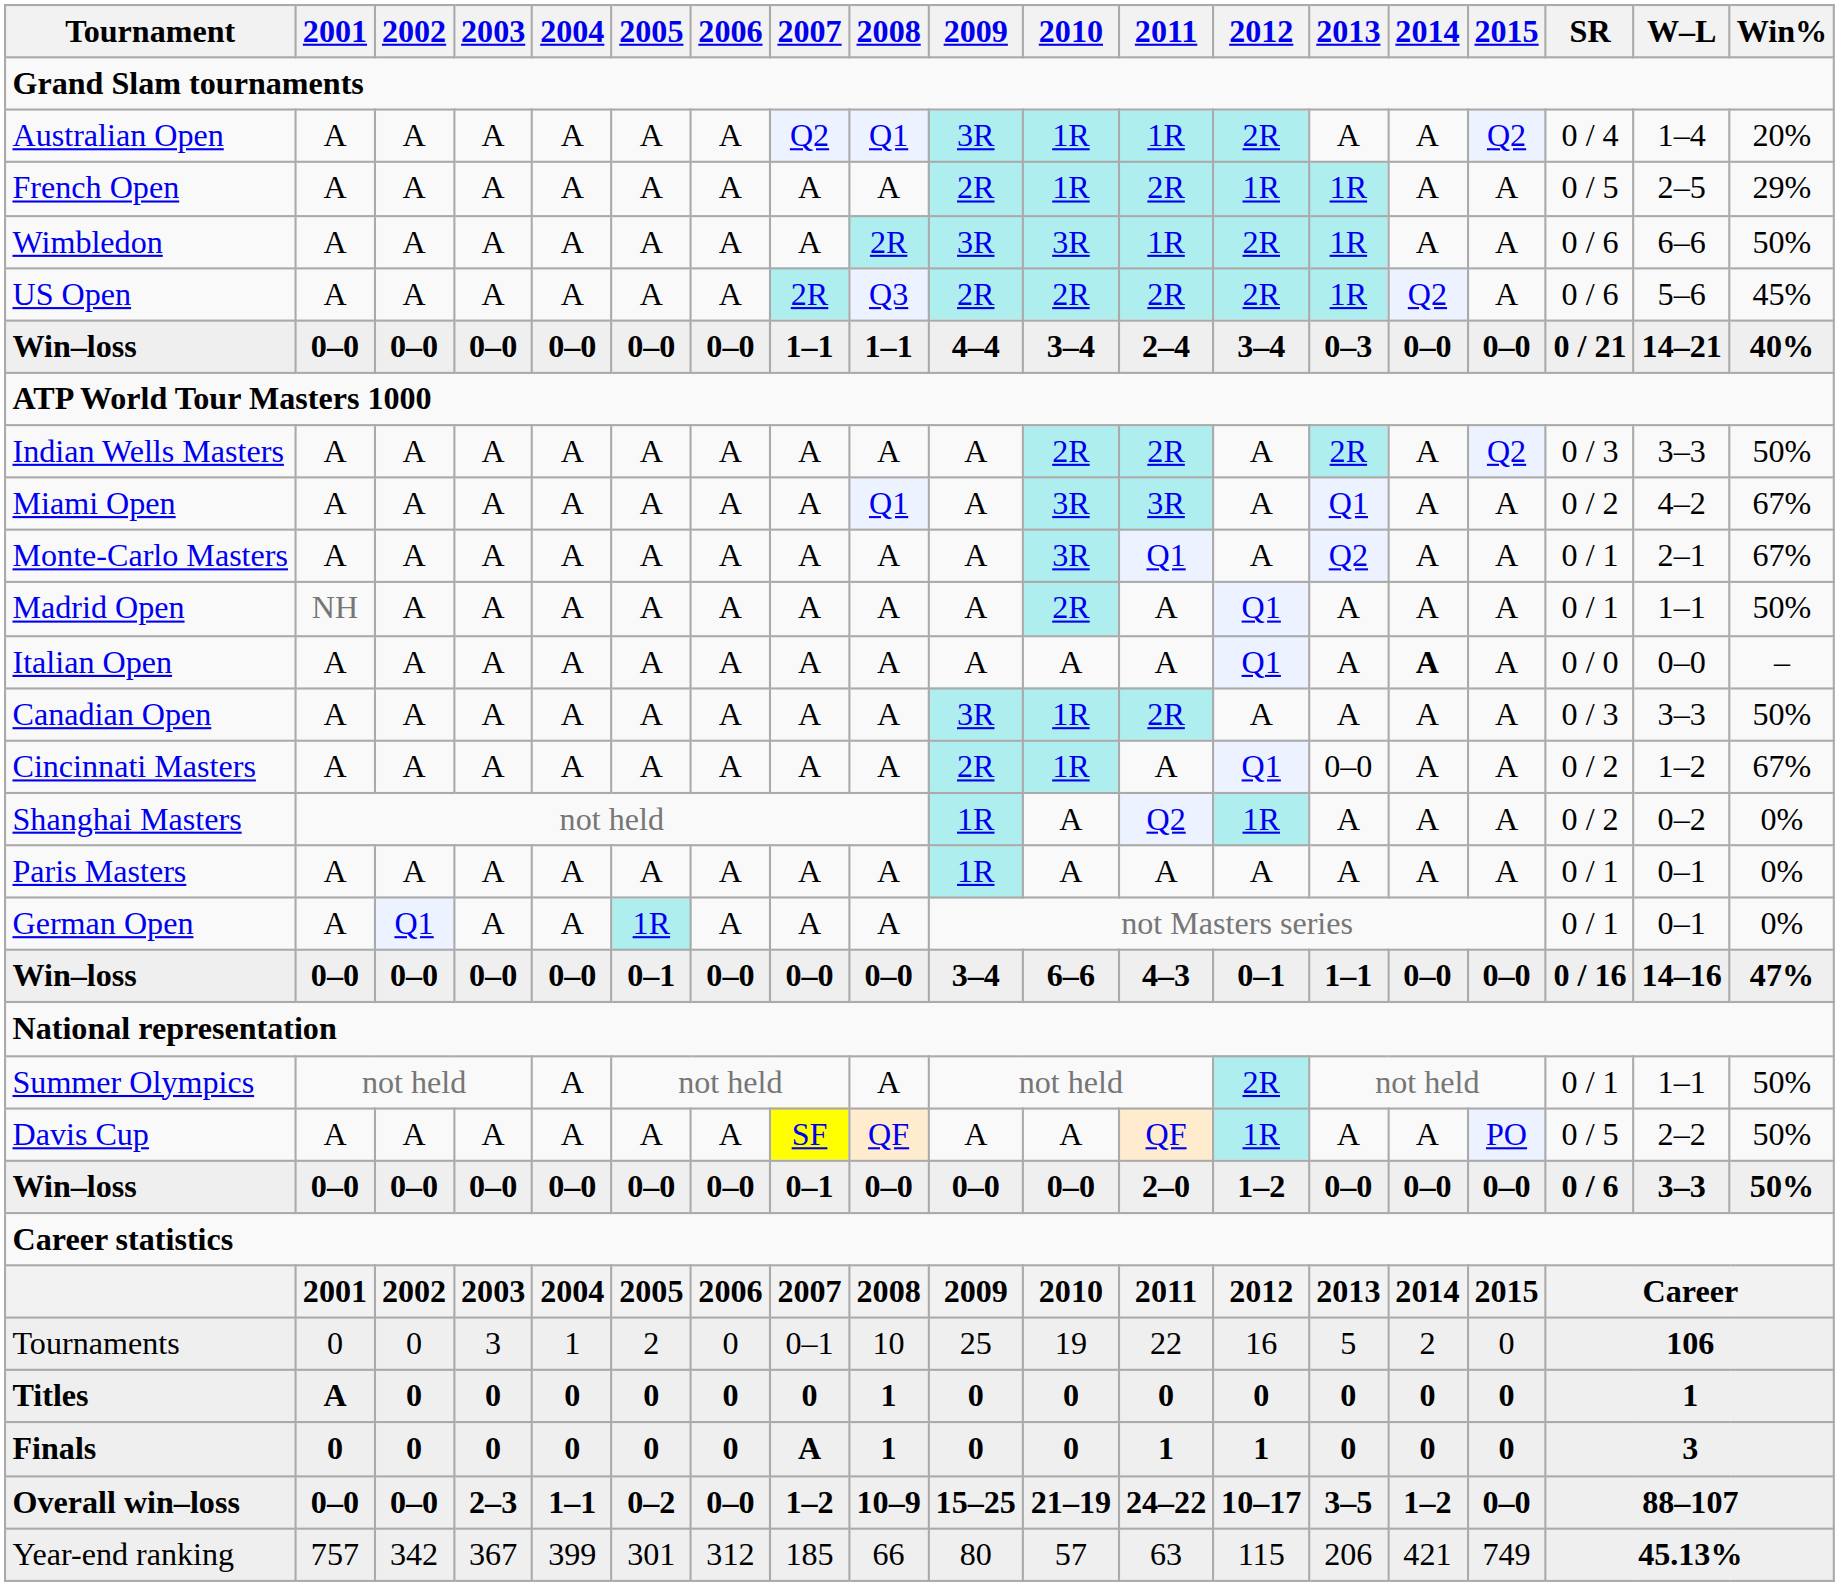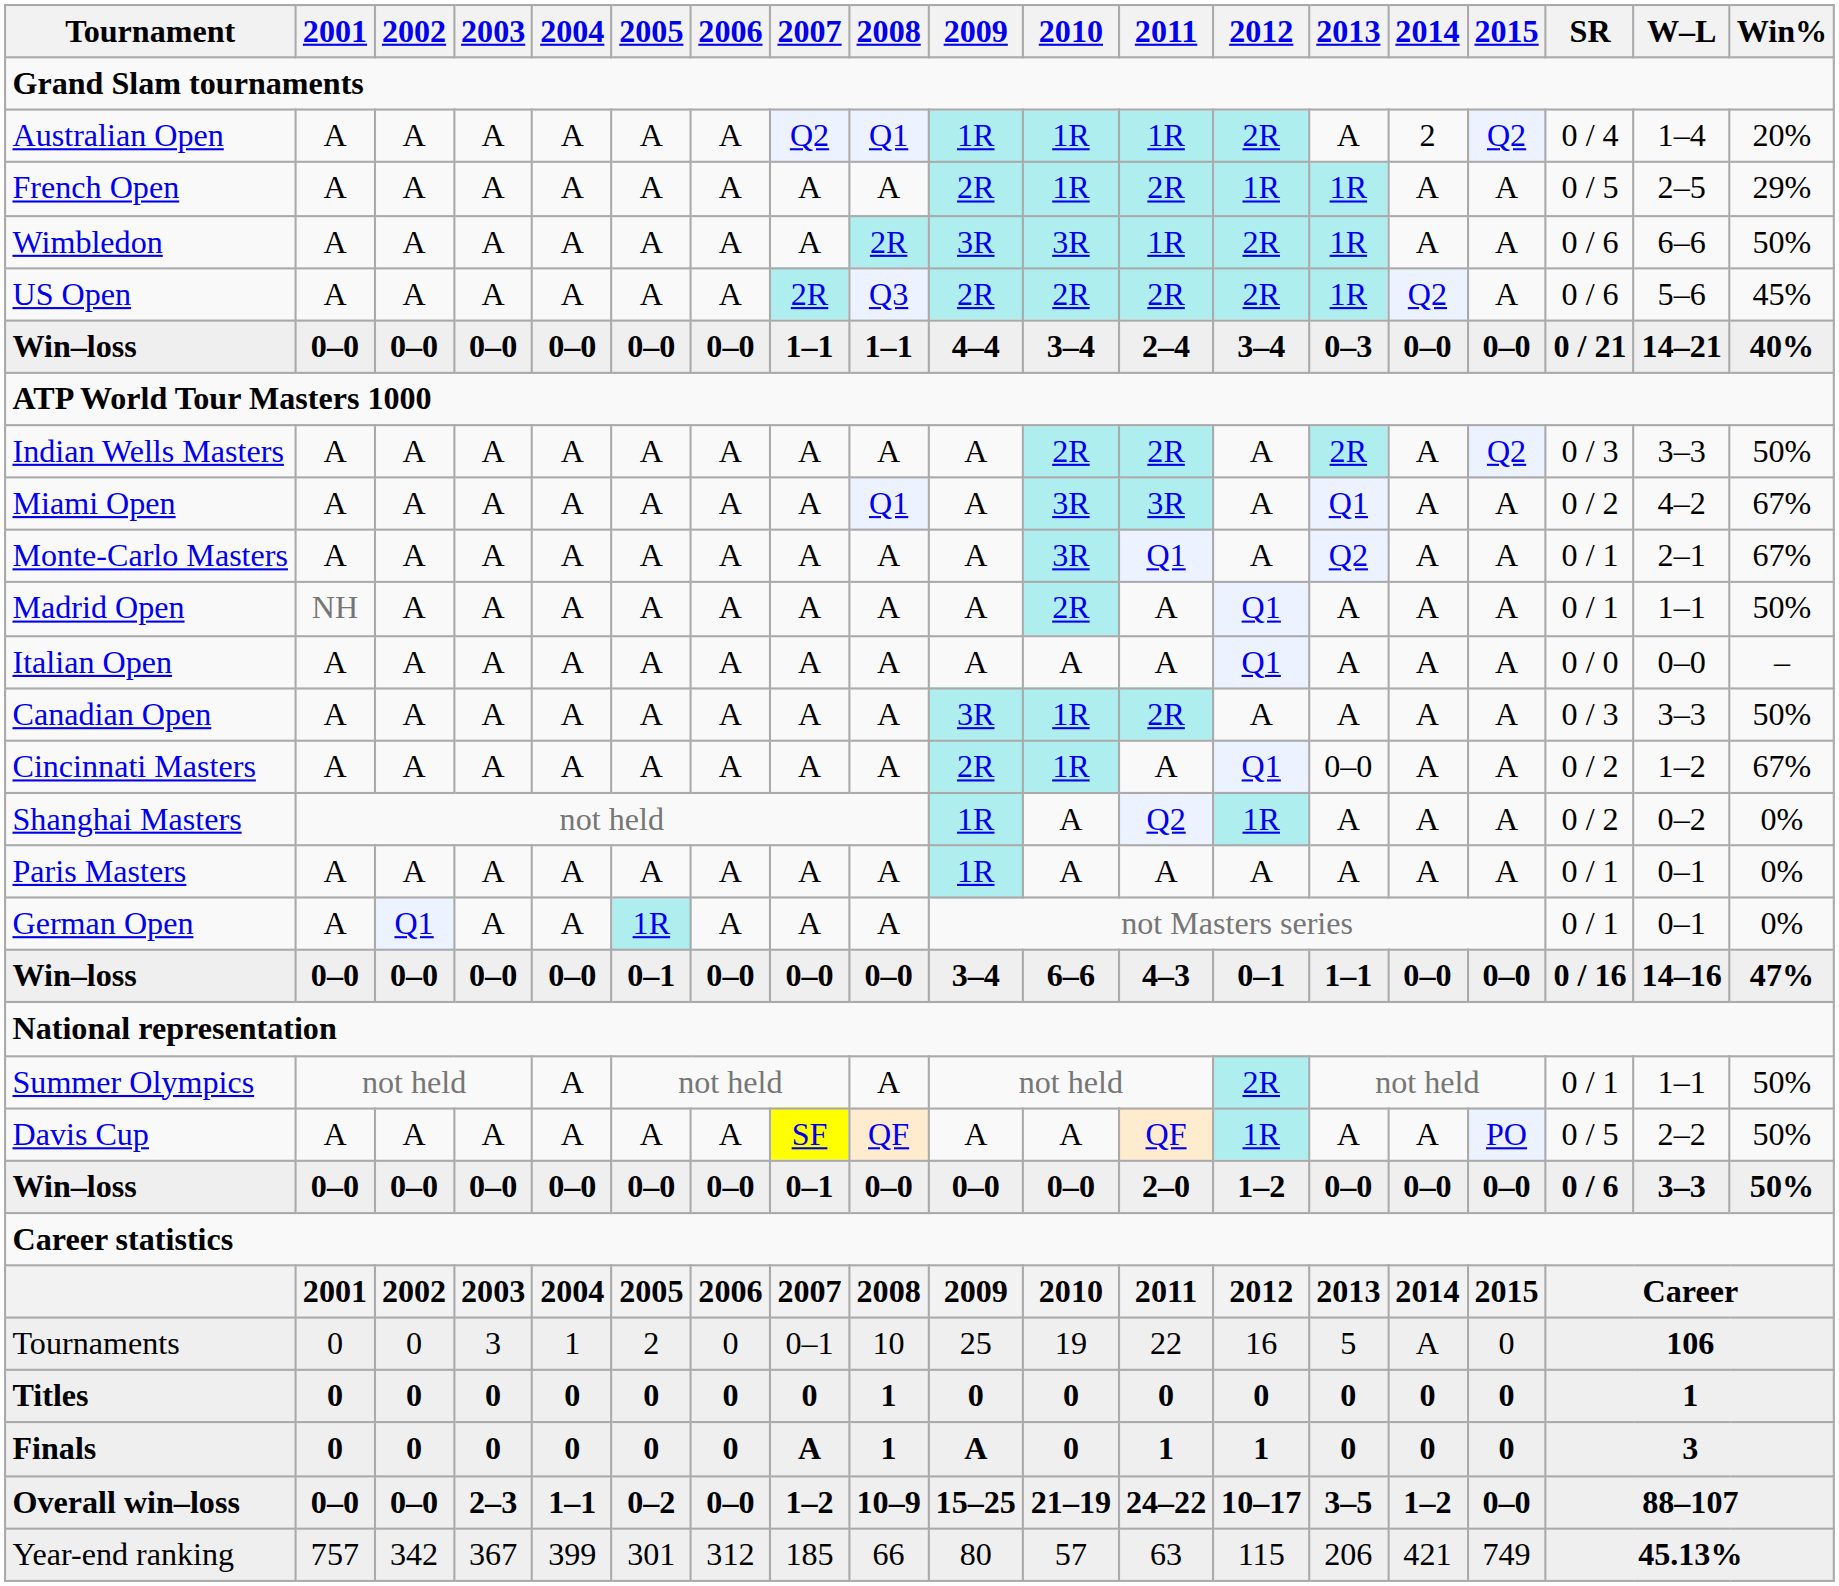 <table class="wikitable nowrap" style=text-align:center;font-size:96%>
 <tr>
 <th>Tournament</th>
 <th><a href='#'>2001</a></th>
 <th><a href='#'>2002</a></th>
 <th><a href='#'>2003</a></th>
 <th><a href='#'>2004</a></th>
 <th><a href='#'>2005</a></th>
 <th><a href='#'>2006</a></th>
 <th><a href='#'>2007</a></th>
 <th><a href='#'>2008</a></th>
 <th><a href='#'>2009</a></th>
 <th><a href='#'>2010</a></th>
 <th><a href='#'>2011</a></th>
 <th><a href='#'>2012</a></th>
 <th><a href='#'>2013</a></th>
 <th><a href='#'>2014</a></th>
 <th><a href='#'>2015</a></th>
 <th>SR</th>
 <th>W–L</th>
 <th>Win%</th>
 </tr>
 <tr>
 <td colspan="19" align="left"><strong>Grand Slam tournaments</strong></td>
 </tr>
 <tr>
 <td align=left><a href='#'>Australian Open</a></td>
 <td>A</td>
 <td>A</td>
 <td>A</td>
 <td>A</td>
 <td>A</td>
 <td>A</td>
 <td bgcolor=ecf2ff><a href='#'>Q2</a></td>
 <td bgcolor=ecf2ff><a href='#'>Q1</a></td>
-<td bgcolor=afeeee><a href='#'>3R</a></td>
+<td bgcolor=afeeee><a href='#'>1R</a></td>
 <td bgcolor=afeeee><a href='#'>1R</a></td>
 <td bgcolor=afeeee><a href='#'>1R</a></td>
 <td bgcolor=afeeee><a href='#'>2R</a></td>
 <td>A</td>
-<td>A</td>
+<td>2</td>
 <td bgcolor=ecf2ff><a href='#'>Q2</a></td>
 <td>0 / 4</td>
 <td>1–4</td>
 <td>20%</td>
 </tr>
 <tr>
 <td align=left><a href='#'>French Open</a></td>
 <td>A</td>
 <td>A</td>
 <td>A</td>
 <td>A</td>
 <td>A</td>
 <td>A</td>
 <td>A</td>
 <td>A</td>
 <td bgcolor=afeeee><a href='#'>2R</a></td>
 <td bgcolor=afeeee><a href='#'>1R</a></td>
 <td bgcolor=afeeee><a href='#'>2R</a></td>
 <td bgcolor=afeeee><a href='#'>1R</a></td>
 <td bgcolor=afeeee><a href='#'>1R</a></td>
 <td>A</td>
 <td>A</td>
 <td>0 / 5</td>
 <td>2–5</td>
 <td>29%</td>
 </tr>
 <tr>
 <td align=left><a href='#'>Wimbledon</a></td>
 <td>A</td>
 <td>A</td>
 <td>A</td>
 <td>A</td>
 <td>A</td>
 <td>A</td>
 <td>A</td>
 <td bgcolor=afeeee><a href='#'>2R</a></td>
 <td bgcolor=afeeee><a href='#'>3R</a></td>
 <td bgcolor=afeeee><a href='#'>3R</a></td>
 <td bgcolor=afeeee><a href='#'>1R</a></td>
 <td bgcolor=afeeee><a href='#'>2R</a></td>
 <td bgcolor=afeeee><a href='#'>1R</a></td>
 <td>A</td>
 <td>A</td>
 <td>0 / 6</td>
 <td>6–6</td>
 <td>50%</td>
 </tr>
 <tr>
 <td align=left><a href='#'>US Open</a></td>
 <td>A</td>
 <td>A</td>
 <td>A</td>
 <td>A</td>
 <td>A</td>
 <td>A</td>
 <td bgcolor=afeeee><a href='#'>2R</a></td>
 <td bgcolor=ecf2ff><a href='#'>Q3</a></td>
 <td bgcolor=afeeee><a href='#'>2R</a></td>
 <td bgcolor=afeeee><a href='#'>2R</a></td>
 <td bgcolor=afeeee><a href='#'>2R</a></td>
 <td bgcolor=afeeee><a href='#'>2R</a></td>
 <td bgcolor=afeeee><a href='#'>1R</a></td>
 <td bgcolor=ecf2ff><a href='#'>Q2</a></td>
 <td>A</td>
 <td>0 / 6</td>
 <td>5–6</td>
 <td>45%</td>
 </tr>
 <tr style="font-weight:bold; background:#efefef;">
 <td style=text-align:left>Win–loss</td>
 <td>0–0</td>
 <td>0–0</td>
 <td>0–0</td>
 <td>0–0</td>
 <td>0–0</td>
 <td>0–0</td>
 <td>1–1</td>
 <td>1–1</td>
 <td>4–4</td>
 <td>3–4</td>
 <td>2–4</td>
 <td>3–4</td>
 <td>0–3</td>
 <td>0–0</td>
 <td>0–0</td>
 <td>0 / 21</td>
 <td>14–21</td>
 <td>40%</td>
 </tr>
 <tr>
 <td colspan="19" align="left"><strong>ATP World Tour Masters 1000</strong></td>
 </tr>
 <tr>
 <td align=left><a href='#'>Indian Wells Masters</a></td>
 <td>A</td>
 <td>A</td>
 <td>A</td>
 <td>A</td>
 <td>A</td>
 <td>A</td>
 <td>A</td>
 <td>A</td>
 <td>A</td>
 <td bgcolor=afeeee><a href='#'>2R</a></td>
 <td bgcolor=afeeee><a href='#'>2R</a></td>
 <td>A</td>
 <td bgcolor=afeeee><a href='#'>2R</a></td>
 <td>A</td>
 <td bgcolor=ecf2ff><a href='#'>Q2</a></td>
 <td>0 / 3</td>
 <td>3–3</td>
 <td>50%</td>
 </tr>
 <tr>
 <td align=left><a href='#'>Miami Open</a></td>
 <td>A</td>
 <td>A</td>
 <td>A</td>
 <td>A</td>
 <td>A</td>
 <td>A</td>
 <td>A</td>
 <td bgcolor=ecf2ff><a href='#'>Q1</a></td>
 <td>A</td>
 <td bgcolor=afeeee><a href='#'>3R</a></td>
 <td bgcolor=afeeee><a href='#'>3R</a></td>
 <td>A</td>
 <td bgcolor=ecf2ff><a href='#'>Q1</a></td>
 <td>A</td>
 <td>A</td>
 <td>0 / 2</td>
 <td>4–2</td>
 <td>67%</td>
 </tr>
 <tr>
 <td align=left><a href='#'>Monte-Carlo Masters</a></td>
 <td>A</td>
 <td>A</td>
 <td>A</td>
 <td>A</td>
 <td>A</td>
 <td>A</td>
 <td>A</td>
 <td>A</td>
 <td>A</td>
 <td bgcolor=afeeee><a href='#'>3R</a></td>
 <td bgcolor=ecf2ff><a href='#'>Q1</a></td>
 <td>A</td>
 <td bgcolor=ecf2ff><a href='#'>Q2</a></td>
 <td>A</td>
 <td>A</td>
 <td>0 / 1</td>
 <td>2–1</td>
 <td>67%</td>
 </tr>
 <tr>
 <td align=left><a href='#'>Madrid Open</a></td>
 <td style=color:#767676>NH</td>
 <td>A</td>
 <td>A</td>
 <td>A</td>
 <td>A</td>
 <td>A</td>
 <td>A</td>
 <td>A</td>
 <td>A</td>
 <td bgcolor=afeeee><a href='#'>2R</a></td>
 <td>A</td>
 <td bgcolor=ecf2ff><a href='#'>Q1</a></td>
 <td>A</td>
 <td>A</td>
 <td>A</td>
 <td>0 / 1</td>
 <td>1–1</td>
 <td>50%</td>
 </tr>
 <tr>
 <td align=left><a href='#'>Italian Open</a></td>
 <td>A</td>
 <td>A</td>
 <td>A</td>
 <td>A</td>
 <td>A</td>
 <td>A</td>
 <td>A</td>
 <td>A</td>
 <td>A</td>
 <td>A</td>
 <td>A</td>
 <td bgcolor=ecf2ff><a href='#'>Q1</a></td>
 <td>A</td>
-<td><strong>A</strong></td>
+<td>A</td>
 <td>A</td>
 <td>0 / 0</td>
 <td>0–0</td>
 <td>–</td>
 </tr>
 <tr>
 <td align=left><a href='#'>Canadian Open</a></td>
 <td>A</td>
 <td>A</td>
 <td>A</td>
 <td>A</td>
 <td>A</td>
 <td>A</td>
 <td>A</td>
 <td>A</td>
 <td bgcolor=afeeee><a href='#'>3R</a></td>
 <td bgcolor=afeeee><a href='#'>1R</a></td>
 <td bgcolor=afeeee><a href='#'>2R</a></td>
 <td>A</td>
 <td>A</td>
 <td>A</td>
 <td>A</td>
 <td>0 / 3</td>
 <td>3–3</td>
 <td>50%</td>
 </tr>
 <tr>
 <td align=left><a href='#'>Cincinnati Masters</a></td>
 <td>A</td>
 <td>A</td>
 <td>A</td>
 <td>A</td>
 <td>A</td>
 <td>A</td>
 <td>A</td>
 <td>A</td>
 <td bgcolor=afeeee><a href='#'>2R</a></td>
 <td bgcolor=afeeee><a href='#'>1R</a></td>
 <td>A</td>
 <td bgcolor=ecf2ff><a href='#'>Q1</a></td>
 <td>0–0</td>
 <td>A</td>
 <td>A</td>
 <td>0 / 2</td>
 <td>1–2</td>
 <td>67%</td>
 </tr>
 <tr>
 <td align=left><a href='#'>Shanghai Masters</a></td>
 <td colspan=8 style=color:#767676>not held</td>
 <td bgcolor=afeeee><a href='#'>1R</a></td>
 <td>A</td>
 <td bgcolor=ecf2ff><a href='#'>Q2</a></td>
 <td bgcolor=afeeee><a href='#'>1R</a></td>
 <td>A</td>
 <td>A</td>
 <td>A</td>
 <td>0 / 2</td>
 <td>0–2</td>
 <td>0%</td>
 </tr>
 <tr>
 <td align=left><a href='#'>Paris Masters</a></td>
 <td>A</td>
 <td>A</td>
 <td>A</td>
 <td>A</td>
 <td>A</td>
 <td>A</td>
 <td>A</td>
 <td>A</td>
 <td bgcolor=afeeee><a href='#'>1R</a></td>
 <td>A</td>
 <td>A</td>
 <td>A</td>
 <td>A</td>
 <td>A</td>
 <td>A</td>
 <td>0 / 1</td>
 <td>0–1</td>
 <td>0%</td>
 </tr>
 <tr>
 <td align=left><a href='#'>German Open</a></td>
 <td>A</td>
 <td bgcolor=ecf2ff><a href='#'>Q1</a></td>
 <td>A</td>
 <td>A</td>
 <td bgcolor=afeeee><a href='#'>1R</a></td>
 <td>A</td>
 <td>A</td>
 <td>A</td>
 <td colspan=7 style=color:#767676>not Masters series</td>
 <td>0 / 1</td>
 <td>0–1</td>
 <td>0%</td>
 </tr>
 <tr style="font-weight:bold; background:#efefef;">
 <td style=text-align:left>Win–loss</td>
 <td>0–0</td>
 <td>0–0</td>
 <td>0–0</td>
 <td>0–0</td>
 <td>0–1</td>
 <td>0–0</td>
 <td>0–0</td>
 <td>0–0</td>
 <td>3–4</td>
 <td>6–6</td>
 <td>4–3</td>
 <td>0–1</td>
 <td>1–1</td>
 <td>0–0</td>
 <td>0–0</td>
 <td>0 / 16</td>
 <td>14–16</td>
 <td>47%</td>
 </tr>
 <tr>
 <td colspan="19" align="left"><strong>National representation</strong></td>
 </tr>
 <tr>
 <td align=left><a href='#'>Summer Olympics</a></td>
 <td colspan=3 style=color:#767676>not held</td>
 <td>A</td>
 <td colspan=3 style=color:#767676>not held</td>
 <td>A</td>
 <td colspan=3 style=color:#767676>not held</td>
 <td bgcolor=afeeee><a href='#'>2R</a></td>
 <td colspan=3 style=color:#767676>not held</td>
 <td>0 / 1</td>
 <td>1–1</td>
 <td>50%</td>
 </tr>
 <tr>
 <td align=left><a href='#'>Davis Cup</a></td>
 <td>A</td>
 <td>A</td>
 <td>A</td>
 <td>A</td>
 <td>A</td>
 <td>A</td>
 <td bgcolor=yellow><a href='#'>SF</a></td>
 <td bgcolor=ffebcd><a href='#'>QF</a></td>
 <td>A</td>
 <td>A</td>
 <td bgcolor=ffebcd><a href='#'>QF</a></td>
 <td bgcolor=afeeee><a href='#'>1R</a></td>
 <td>A</td>
 <td>A</td>
 <td bgcolor=ecf2ff><a href='#'>PO</a></td>
 <td>0 / 5</td>
 <td>2–2</td>
 <td>50%</td>
 </tr>
 <tr style="font-weight:bold; background:#efefef;">
 <td style=text-align:left>Win–loss</td>
 <td>0–0</td>
 <td>0–0</td>
 <td>0–0</td>
 <td>0–0</td>
 <td>0–0</td>
 <td>0–0</td>
 <td>0–1</td>
 <td>0–0</td>
 <td>0–0</td>
 <td>0–0</td>
 <td>2–0</td>
 <td>1–2</td>
 <td>0–0</td>
 <td>0–0</td>
 <td>0–0</td>
 <td>0 / 6</td>
 <td>3–3</td>
 <td>50%</td>
 </tr>
 <tr>
 <td colspan="19" align="left"><strong>Career statistics</strong></td>
 </tr>
 <tr>
 <th></th>
 <th>2001</th>
 <th>2002</th>
 <th>2003</th>
 <th>2004</th>
 <th>2005</th>
 <th>2006</th>
 <th>2007</th>
 <th>2008</th>
 <th>2009</th>
 <th>2010</th>
 <th>2011</th>
 <th>2012</th>
 <th>2013</th>
 <th>2014</th>
 <th>2015</th>
 <th colspan="3">Career</th>
 </tr>
 <tr bgcolor=efefef>
 <td align="left">Tournaments</td>
 <td>0</td>
 <td>0</td>
 <td>3</td>
 <td>1</td>
 <td>2</td>
 <td>0</td>
 <td>0–1</td>
 <td>10</td>
 <td>25</td>
 <td>19</td>
 <td>22</td>
 <td>16</td>
 <td>5</td>
-<td>2</td>
+<td>A</td>
 <td>0</td>
 <td colspan=3><strong>106</strong></td>
 </tr>
 <tr style="font-weight:bold; background:#efefef;">
 <td style=text-align:left>Titles</td>
-<td>A</td>
+<td>0</td>
 <td>0</td>
 <td>0</td>
 <td>0</td>
 <td>0</td>
 <td>0</td>
 <td>0</td>
 <td>1</td>
 <td>0</td>
 <td>0</td>
 <td>0</td>
 <td>0</td>
 <td>0</td>
 <td>0</td>
 <td>0</td>
 <td colspan=3>1</td>
 </tr>
 <tr style="font-weight:bold; background:#efefef;">
 <td style=text-align:left>Finals</td>
 <td>0</td>
 <td>0</td>
 <td>0</td>
 <td>0</td>
 <td>0</td>
 <td>0</td>
 <td>A</td>
 <td>1</td>
-<td>0</td>
+<td>A</td>
 <td>0</td>
 <td>1</td>
 <td>1</td>
 <td>0</td>
 <td>0</td>
 <td>0</td>
 <td colspan=3>3</td>
 </tr>
 <tr style="font-weight:bold; background:#efefef;">
 <td style=text-align:left>Overall win–loss</td>
 <td>0–0</td>
 <td>0–0</td>
 <td>2–3</td>
 <td>1–1</td>
 <td>0–2</td>
 <td>0–0</td>
 <td>1–2</td>
 <td>10–9</td>
 <td>15–25</td>
 <td>21–19</td>
 <td>24–22</td>
 <td>10–17</td>
 <td>3–5</td>
 <td>1–2</td>
 <td>0–0</td>
 <td colspan=3>88–107</td>
 </tr>
 <tr bgcolor=efefef>
 <td align=left>Year-end ranking</td>
 <td>757</td>
 <td>342</td>
 <td>367</td>
 <td>399</td>
 <td>301</td>
 <td>312</td>
 <td>185</td>
 <td>66</td>
 <td>80</td>
 <td>57</td>
 <td>63</td>
 <td>115</td>
 <td>206</td>
 <td>421</td>
 <td>749</td>
 <td colspan=3><strong>45.13%</strong></td>
 </tr>
 </table>
